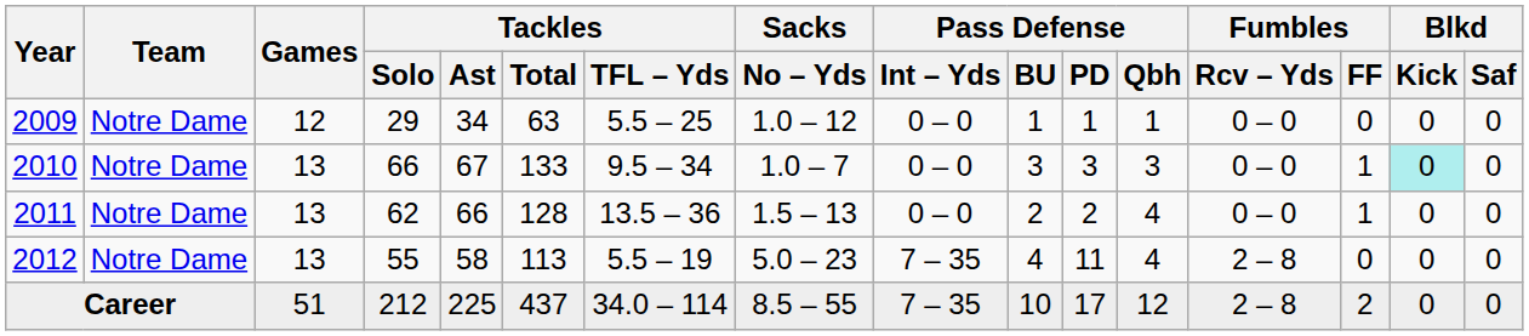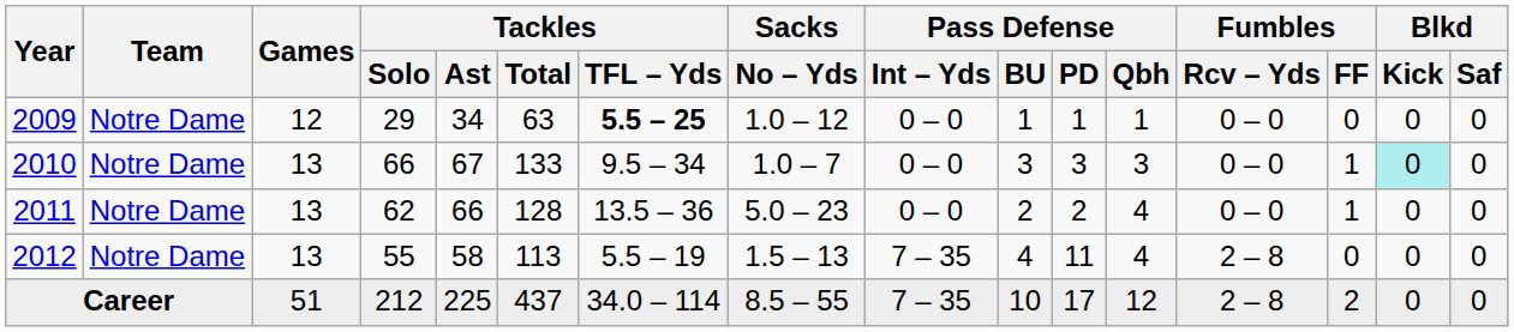 <table class="wikitable" style="text-align:center">
 <tr>
 <th rowspan=2>Year</th>
 <th rowspan=2>Team</th>
 <th rowspan=2>Games</th>
 <th colspan=4>Tackles</th>
 <th>Sacks</th>
 <th colspan=4>Pass Defense</th>
 <th colspan=2>Fumbles</th>
 <th colspan=2>Blkd</th>
 </tr>
 <tr>
 <th>Solo</th>
 <th>Ast</th>
 <th>Total</th>
 <th>TFL – Yds</th>
 <th>No – Yds</th>
 <th>Int – Yds</th>
 <th>BU</th>
 <th>PD</th>
 <th>Qbh</th>
 <th>Rcv – Yds</th>
 <th>FF</th>
 <th>Kick</th>
 <th>Saf</th>
 </tr>
 <tr>
 <td><a href='#'>2009</a></td>
 <td><a href='#'>Notre Dame</a></td>
 <td>12</td>
 <td>29</td>
 <td>34</td>
 <td>63</td>
-<td>5.5 – 25</td>
+<td><strong>5.5 – 25</strong></td>
 <td>1.0 – 12</td>
 <td>0 – 0</td>
 <td>1</td>
 <td>1</td>
 <td>1</td>
 <td>0 – 0</td>
 <td>0</td>
 <td>0</td>
 <td>0</td>
 </tr>
 <tr>
 <td><a href='#'>2010</a></td>
 <td><a href='#'>Notre Dame</a></td>
 <td>13</td>
 <td>66</td>
 <td>67</td>
 <td>133</td>
 <td>9.5 – 34</td>
 <td>1.0 – 7</td>
 <td>0 – 0</td>
 <td>3</td>
 <td>3</td>
 <td>3</td>
 <td>0 – 0</td>
 <td>1</td>
 <td style="background: paleturquoise;">0</td>
 <td>0</td>
 </tr>
 <tr>
 <td><a href='#'>2011</a></td>
 <td><a href='#'>Notre Dame</a></td>
 <td>13</td>
 <td>62</td>
 <td>66</td>
 <td>128</td>
 <td>13.5 – 36</td>
-<td>1.5 – 13</td>
+<td>5.0 – 23</td>
 <td>0 – 0</td>
 <td>2</td>
 <td>2</td>
 <td>4</td>
 <td>0 – 0</td>
 <td>1</td>
 <td>0</td>
 <td>0</td>
 </tr>
 <tr>
 <td><a href='#'>2012</a></td>
 <td><a href='#'>Notre Dame</a></td>
 <td>13</td>
 <td>55</td>
 <td>58</td>
 <td>113</td>
 <td>5.5 – 19</td>
-<td>5.0 – 23</td>
+<td>1.5 – 13</td>
 <td>7 – 35</td>
 <td>4</td>
 <td>11</td>
 <td>4</td>
 <td>2 – 8</td>
 <td>0</td>
 <td>0</td>
 <td>0</td>
 </tr>
 <tr style="background:#eee;">
 <td colspan=2><strong>Career</strong></td>
 <td>51</td>
 <td>212</td>
 <td>225</td>
 <td>437</td>
 <td>34.0 – 114</td>
 <td>8.5 – 55</td>
 <td>7 – 35</td>
 <td>10</td>
 <td>17</td>
 <td>12</td>
 <td>2 – 8</td>
 <td>2</td>
 <td>0</td>
 <td>0</td>
 </tr>
 </table>
